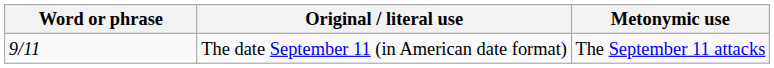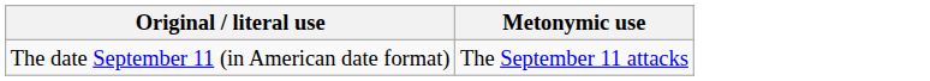 <table class="wikitable">
 <tr>
-<th width=160pt>Word or phrase</th>
 <th>Original / literal use</th>
 <th>Metonymic use</th>
 </tr>
 <tr>
-<td><em>9/11</em></td>
 <td>The date <a href='#'>September 11</a> (in American date format)</td>
 <td>The <a href='#'>September 11 attacks</a></td>
 </tr>
 </table>
